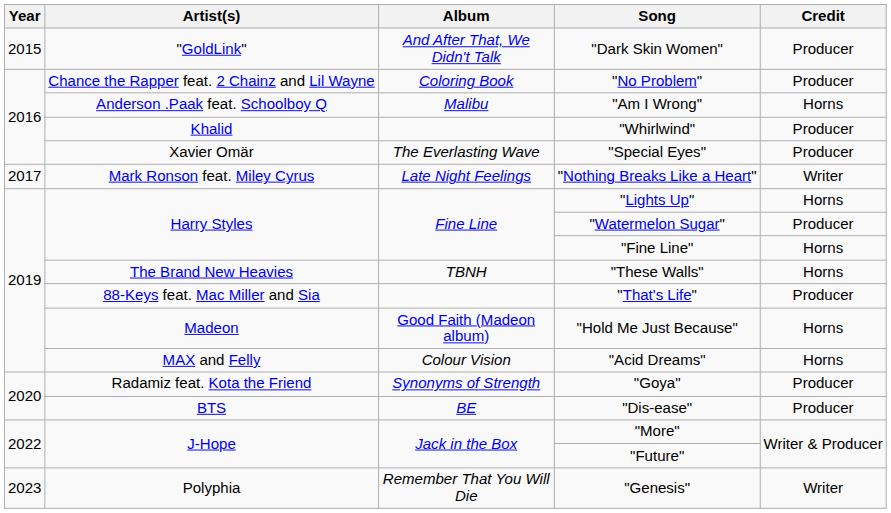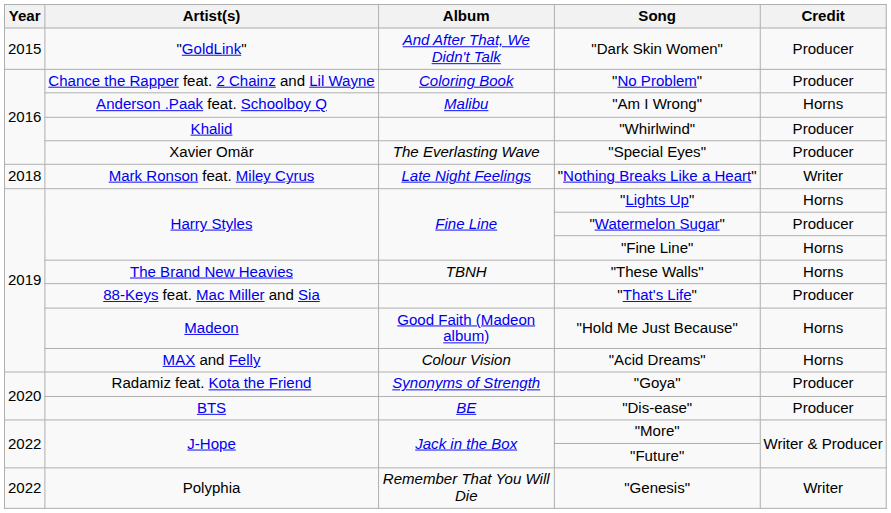 <table class="wikitable plainrowheaders" style="text-align:center;">
 <tr>
 <th scope="col">Year</th>
 <th scope="col">Artist(s)</th>
 <th scope="col" style="width:180px;">Album</th>
 <th scope="col">Song</th>
 <th scope="col">Credit</th>
 </tr>
 <tr>
 <td>2015</td>
 <td>"<a href='#'>GoldLink</a>"</td>
 <td><em><a href='#'>And After That, We Didn't Talk</a></em></td>
 <td>"Dark Skin Women"</td>
 <td>Producer</td>
 </tr>
 <tr>
 <td rowspan="4">2016</td>
 <td><a href='#'>Chance the Rapper</a> feat. <a href='#'>2 Chainz</a> and <a href='#'>Lil Wayne</a></td>
 <td><em><a href='#'>Coloring Book</a></em></td>
 <td>"<a href='#'>No Problem</a>"</td>
 <td>Producer</td>
 </tr>
 <tr>
 <td><a href='#'>Anderson .Paak</a> feat. <a href='#'>Schoolboy Q</a></td>
 <td><em><a href='#'>Malibu</a></em></td>
 <td>"Am I Wrong"</td>
 <td>Horns</td>
 </tr>
 <tr>
 <td><a href='#'>Khalid</a></td>
 <td></td>
 <td>"Whirlwind"</td>
 <td>Producer</td>
 </tr>
 <tr>
 <td>Xavier Omär</td>
 <td><em>The Everlasting Wave</em></td>
 <td>"Special Eyes"</td>
 <td>Producer</td>
 </tr>
 <tr>
-<td rowspan="1">2017</td>
+<td rowspan="1">2018</td>
 <td><a href='#'>Mark Ronson</a> feat. <a href='#'>Miley Cyrus</a></td>
 <td><em><a href='#'>Late Night Feelings</a></em></td>
 <td>"<a href='#'>Nothing Breaks Like a Heart</a>"</td>
 <td>Writer</td>
 </tr>
 <tr>
 <td rowspan="7">2019</td>
 <td rowspan="3"><a href='#'>Harry Styles</a></td>
 <td rowspan="3"><em><a href='#'>Fine Line</a></em></td>
 <td>"<a href='#'>Lights Up</a>"</td>
 <td>Horns</td>
 </tr>
 <tr>
 <td>"<a href='#'>Watermelon Sugar</a>"</td>
 <td>Producer</td>
 </tr>
 <tr>
 <td>"Fine Line"</td>
 <td>Horns</td>
 </tr>
 <tr>
 <td><a href='#'>The Brand New Heavies</a></td>
 <td><em>TBNH</em></td>
 <td>"These Walls"</td>
 <td>Horns</td>
 </tr>
 <tr>
 <td><a href='#'>88-Keys</a> feat. <a href='#'>Mac Miller</a> and <a href='#'>Sia</a></td>
 <td></td>
 <td>"<a href='#'>That's Life</a>"</td>
 <td>Producer</td>
 </tr>
 <tr>
 <td><a href='#'>Madeon</a></td>
 <td><a href='#'>Good Faith (Madeon album)</a></td>
 <td>"Hold Me Just Because"</td>
 <td>Horns</td>
 </tr>
 <tr>
 <td><a href='#'>MAX</a> and <a href='#'>Felly</a></td>
 <td><em>Colour Vision</em></td>
 <td>"Acid Dreams"</td>
 <td>Horns</td>
 </tr>
 <tr>
 <td rowspan="2">2020</td>
 <td>Radamiz feat. <a href='#'>Kota the Friend</a></td>
 <td><em><a href='#'>Synonyms of Strength</a></em></td>
 <td>"Goya"</td>
 <td>Producer</td>
 </tr>
 <tr>
 <td><a href='#'>BTS</a></td>
 <td><em><a href='#'>BE</a></em></td>
 <td>"Dis-ease"</td>
 <td>Producer</td>
 </tr>
 <tr>
 <td rowspan="2">2022</td>
 <td rowspan="2"><a href='#'>J-Hope</a></td>
 <td rowspan="2"><em><a href='#'>Jack in the Box</a></em></td>
 <td>"More"</td>
 <td rowspan="2">Writer & Producer</td>
 </tr>
 <tr>
 <td>"Future"</td>
 </tr>
 <tr>
-<td>2023</td>
+<td>2022</td>
 <td>Polyphia</td>
 <td><em>Remember That You Will Die</em></td>
 <td>"Genesis"</td>
 <td>Writer</td>
 </tr>
 </table>
